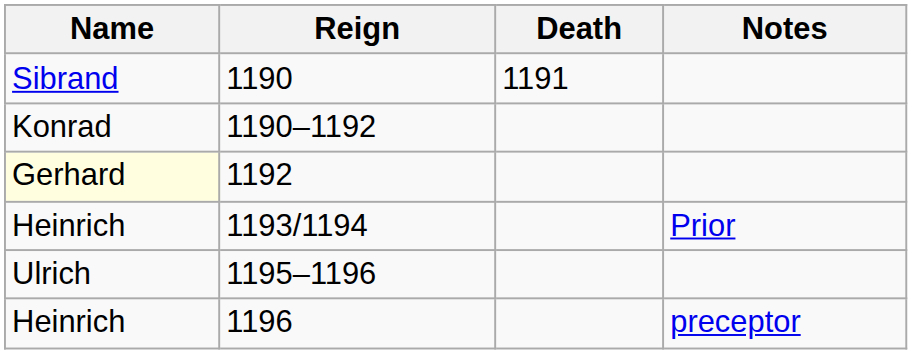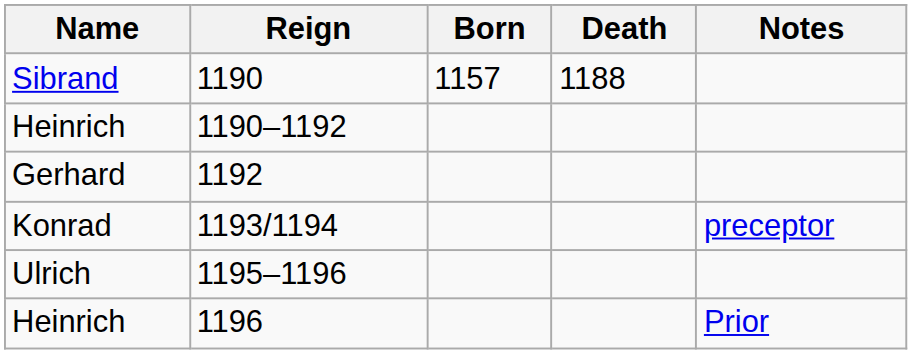 <table class="wikitable sortable" width="75%">
 <tr>
 <th>Name</th>
 <th>Reign</th>
+<th>Born</th>
 <th>Death</th>
 <th>Notes</th>
 </tr>
 <tr>
 <td><a href='#'>Sibrand</a></td>
 <td>1190</td>
-<td>1191</td>
+<td>1157</td>
+<td>1188</td>
+<td></td>
+</tr>
+<tr>
+<td>Heinrich</td>
+<td>1190–1192</td>
+<td></td>
+<td></td>
+<td></td>
+</tr>
+<tr>
+<td>Gerhard</td>
+<td>1192</td>
+<td></td>
+<td></td>
 <td></td>
 </tr>
 <tr>
 <td>Konrad</td>
-<td>1190–1192</td>
+<td>1193/1194</td>
 <td></td>
 <td></td>
-</tr>
-<tr>
-<td style="background: lightyellow;">Gerhard</td>
-<td>1192</td>
-<td></td>
-<td></td>
-</tr>
-<tr>
-<td>Heinrich</td>
-<td>1193/1194</td>
-<td></td>
-<td><a href='#'>Prior</a></td>
+<td><a href='#'>preceptor</a></td>
 </tr>
 <tr>
 <td>Ulrich</td>
 <td>1195–1196</td>
+<td></td>
 <td></td>
 <td></td>
 </tr>
 <tr>
 <td>Heinrich</td>
 <td>1196</td>
 <td></td>
-<td><a href='#'>preceptor</a></td>
+<td></td>
+<td><a href='#'>Prior</a></td>
 </tr>
 </table>
